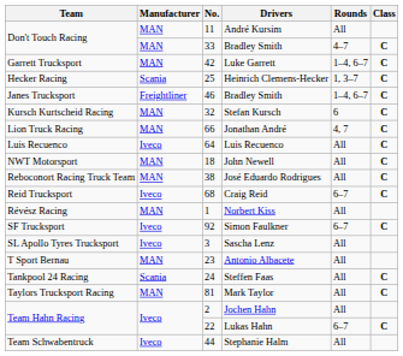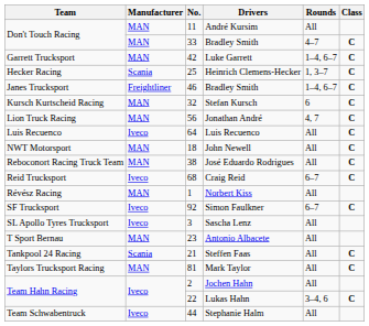 <table class="wikitable" style="font-size: 85%">
 <tr>
 <th>Team</th>
 <th>Manufacturer</th>
 <th>No.</th>
 <th>Drivers</th>
 <th>Rounds</th>
 <th>Class</th>
 </tr>
 <tr>
 <td rowspan="2"> Don't Touch Racing</td>
 <td><a href='#'>MAN</a></td>
 <td>11</td>
 <td> André Kursim</td>
 <td>All</td>
 <td></td>
 </tr>
 <tr>
 <td><a href='#'>MAN</a></td>
 <td>33</td>
 <td> Bradley Smith</td>
 <td>4–7</td>
 <td align=center><strong><span>C</span></strong></td>
 </tr>
 <tr>
 <td> Garrett Trucksport</td>
 <td><a href='#'>MAN</a></td>
 <td>42</td>
 <td> Luke Garrett</td>
 <td>1–4, 6–7</td>
 <td align=center><strong><span>C</span></strong></td>
 </tr>
 <tr>
 <td> Hecker Racing</td>
 <td><a href='#'>Scania</a></td>
 <td>25</td>
 <td> Heinrich Clemens-Hecker</td>
 <td>1, 3–7</td>
 <td align=center><strong><span>C</span></strong></td>
 </tr>
 <tr>
 <td> Janes Trucksport</td>
 <td><a href='#'>Freightliner</a></td>
 <td>46</td>
 <td> Bradley Smith</td>
 <td>1–4, 6–7</td>
 <td align=center><strong><span>C</span></strong></td>
 </tr>
 <tr>
 <td> Kursch Kurtscheid Racing</td>
 <td><a href='#'>MAN</a></td>
 <td>32</td>
 <td> Stefan Kursch</td>
 <td>6</td>
 <td align=center><strong><span>C</span></strong></td>
 </tr>
 <tr>
 <td> Lion Truck Racing</td>
 <td><a href='#'>MAN</a></td>
-<td>66</td>
+<td>56</td>
 <td> Jonathan André</td>
 <td>4, 7</td>
 <td align=center><strong><span>C</span></strong></td>
 </tr>
 <tr>
 <td> Luis Recuenco</td>
 <td><a href='#'>Iveco</a></td>
 <td>64</td>
 <td> Luis Recuenco</td>
 <td>All</td>
 <td align=center><strong><span>C</span></strong></td>
 </tr>
 <tr>
 <td> NWT Motorsport</td>
 <td><a href='#'>MAN</a></td>
 <td>18</td>
 <td> John Newell</td>
 <td>All</td>
 <td align=center><strong><span>C</span></strong></td>
 </tr>
 <tr>
 <td> Reboconort Racing Truck Team</td>
 <td><a href='#'>MAN</a></td>
 <td>38</td>
 <td> José Eduardo Rodrigues</td>
 <td>All</td>
 <td align=center><strong><span>C</span></strong></td>
 </tr>
 <tr>
 <td> Reid Trucksport</td>
 <td><a href='#'>Iveco</a></td>
 <td>68</td>
 <td> Craig Reid</td>
 <td>6–7</td>
 <td align=center><strong><span>C</span></strong></td>
 </tr>
 <tr>
 <td> Révész Racing</td>
 <td><a href='#'>MAN</a></td>
 <td>1</td>
 <td> <a href='#'>Norbert Kiss</a></td>
 <td>All</td>
 <td></td>
 </tr>
 <tr>
 <td> SF Trucksport</td>
 <td><a href='#'>Iveco</a></td>
 <td>92</td>
 <td> Simon Faulkner</td>
 <td>6–7</td>
 <td align=center><strong><span>C</span></strong></td>
 </tr>
 <tr>
 <td> SL Apollo Tyres Trucksport</td>
 <td><a href='#'>Iveco</a></td>
 <td>3</td>
 <td> Sascha Lenz</td>
 <td>All</td>
 <td></td>
 </tr>
 <tr>
 <td> T Sport Bernau</td>
 <td><a href='#'>MAN</a></td>
 <td>23</td>
 <td> <a href='#'>Antonio Albacete</a></td>
 <td>All</td>
 <td></td>
 </tr>
 <tr>
 <td> Tankpool 24 Racing</td>
 <td><a href='#'>Scania</a></td>
-<td>24</td>
+<td>21</td>
 <td> Steffen Faas</td>
 <td>All</td>
 <td align=center><strong><span>C</span></strong></td>
 </tr>
 <tr>
 <td> Taylors Trucksport Racing</td>
 <td><a href='#'>MAN</a></td>
 <td>81</td>
 <td> Mark Taylor</td>
 <td>All</td>
 <td align=center><strong><span>C</span></strong></td>
 </tr>
 <tr>
 <td rowspan="2"> <a href='#'>Team Hahn Racing</a></td>
 <td rowspan="2"><a href='#'>Iveco</a></td>
 <td>2</td>
 <td> <a href='#'>Jochen Hahn</a></td>
 <td>All</td>
 <td></td>
 </tr>
 <tr>
 <td>22</td>
 <td> Lukas Hahn</td>
-<td>6–7</td>
+<td>3–4, 6</td>
 <td align=center><strong><span>C</span></strong></td>
 </tr>
 <tr>
 <td> Team Schwabentruck</td>
 <td><a href='#'>Iveco</a></td>
 <td>44</td>
 <td> Stephanie Halm</td>
 <td>All</td>
 <td></td>
 </tr>
 </table>
